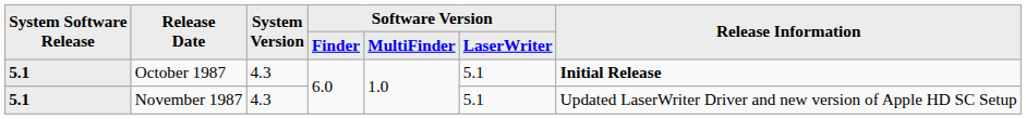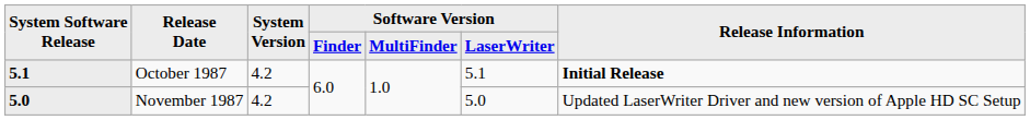 <table border="1" cellpadding="1" cellspacing="0" style="font-size: 85%; border: gray solid 1px; border-collapse: collapse;" class="wikitable">
 <tr>
 <th style="background: #ececec;" rowspan=2>System Software<br>Release</th>
 <th style="background: #ececec;" rowspan=2>Release<br>Date</th>
 <th style="background: #ececec;" rowspan=2>System<br>Version</th>
 <th style="background: #ececec;" colspan=3>Software Version</th>
 <th style="background: #ececec;" rowspan=2>Release Information</th>
 </tr>
 <tr>
 <th style="background: #ececec;"><a href='#'>Finder</a></th>
 <th style="background: #ececec;"><a href='#'>MultiFinder</a></th>
 <th style="background: #ececec;"><a href='#'>LaserWriter</a></th>
 </tr>
 <tr>
 <th style="background: #ececec; text-align:left;">5.1</th>
 <td>October 1987</td>
-<td>4.3</td>
+<td>4.2</td>
 <td rowspan="2">6.0</td>
 <td rowspan="2">1.0</td>
 <td>5.1</td>
 <td><strong>Initial Release</strong></td>
 </tr>
 <tr>
-<th style="background: #ececec; text-align:left;">5.1</th>
+<th style="background: #ececec; text-align:left;">5.0</th>
 <td>November 1987</td>
-<td>4.3</td>
-<td>5.1</td>
+<td>4.2</td>
+<td>5.0</td>
 <td>Updated LaserWriter Driver and new version of Apple HD SC Setup</td>
 </tr>
 </table>
